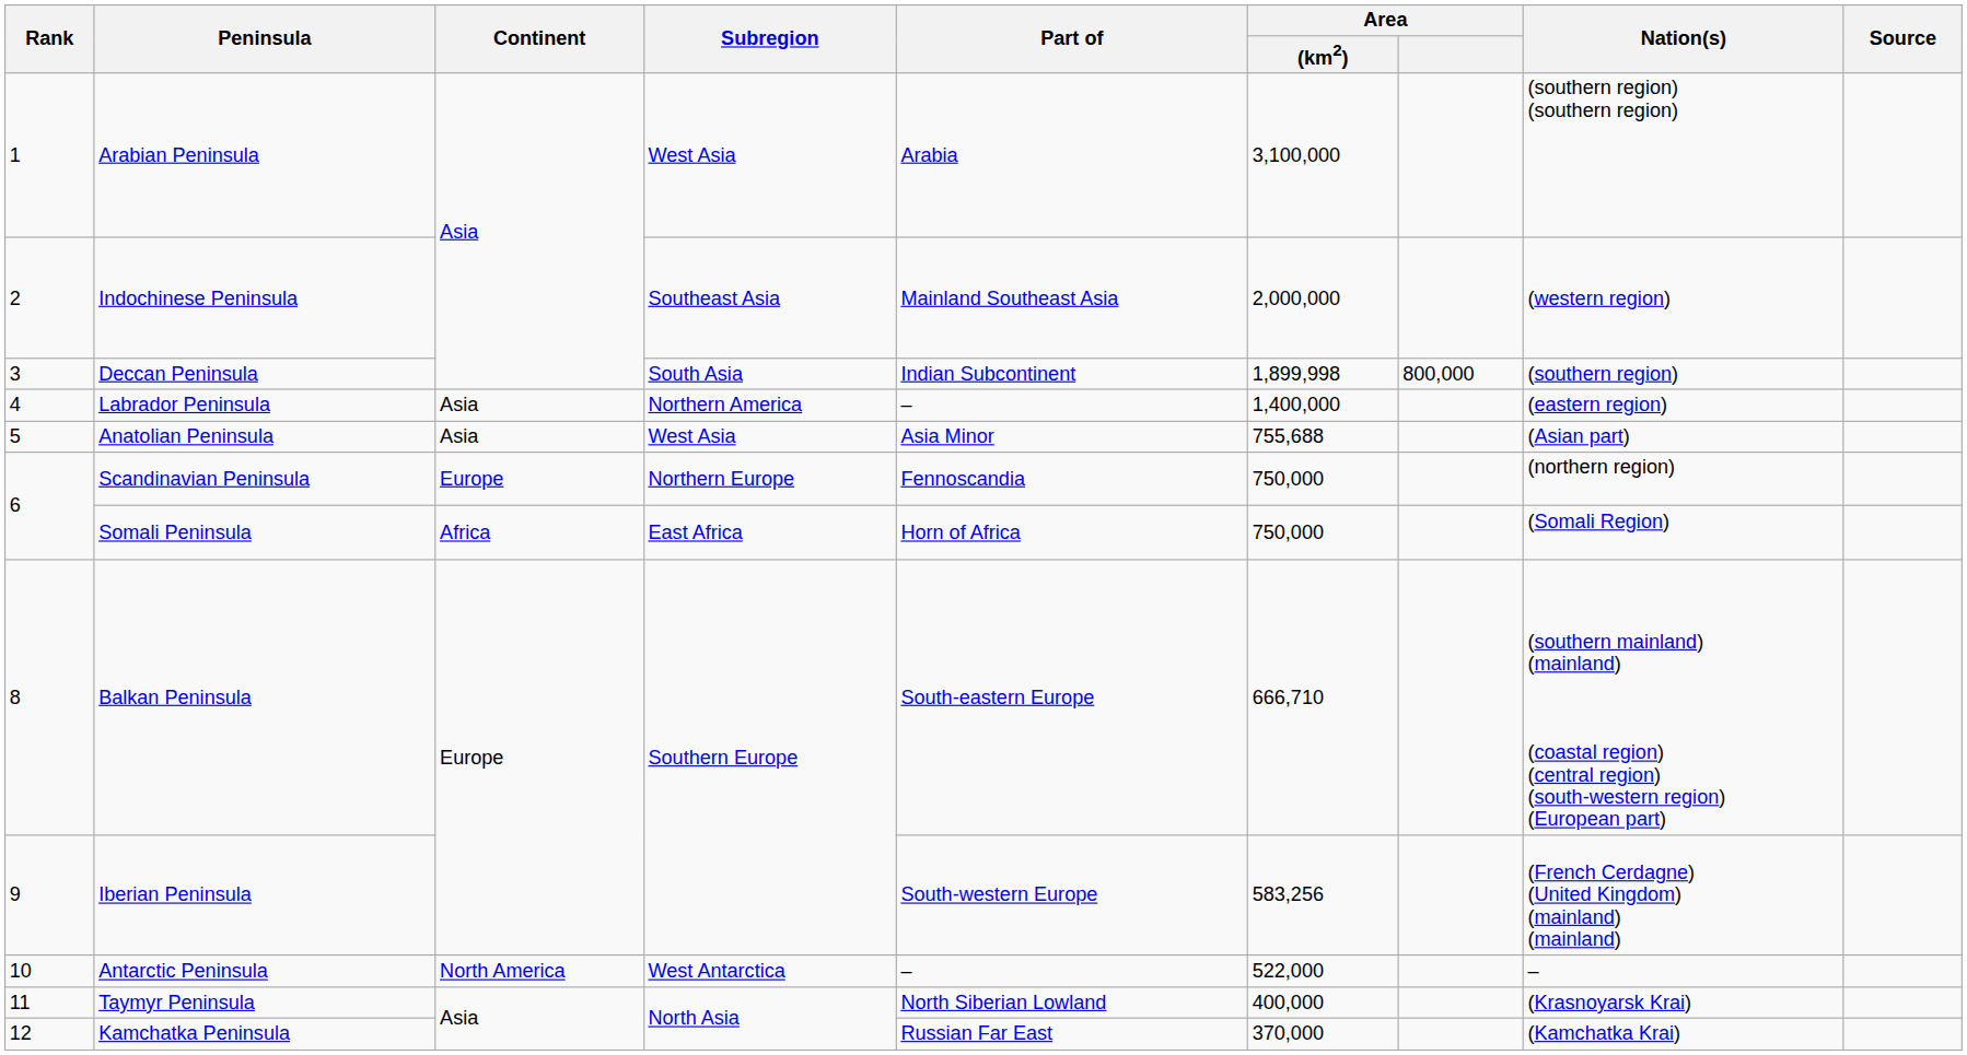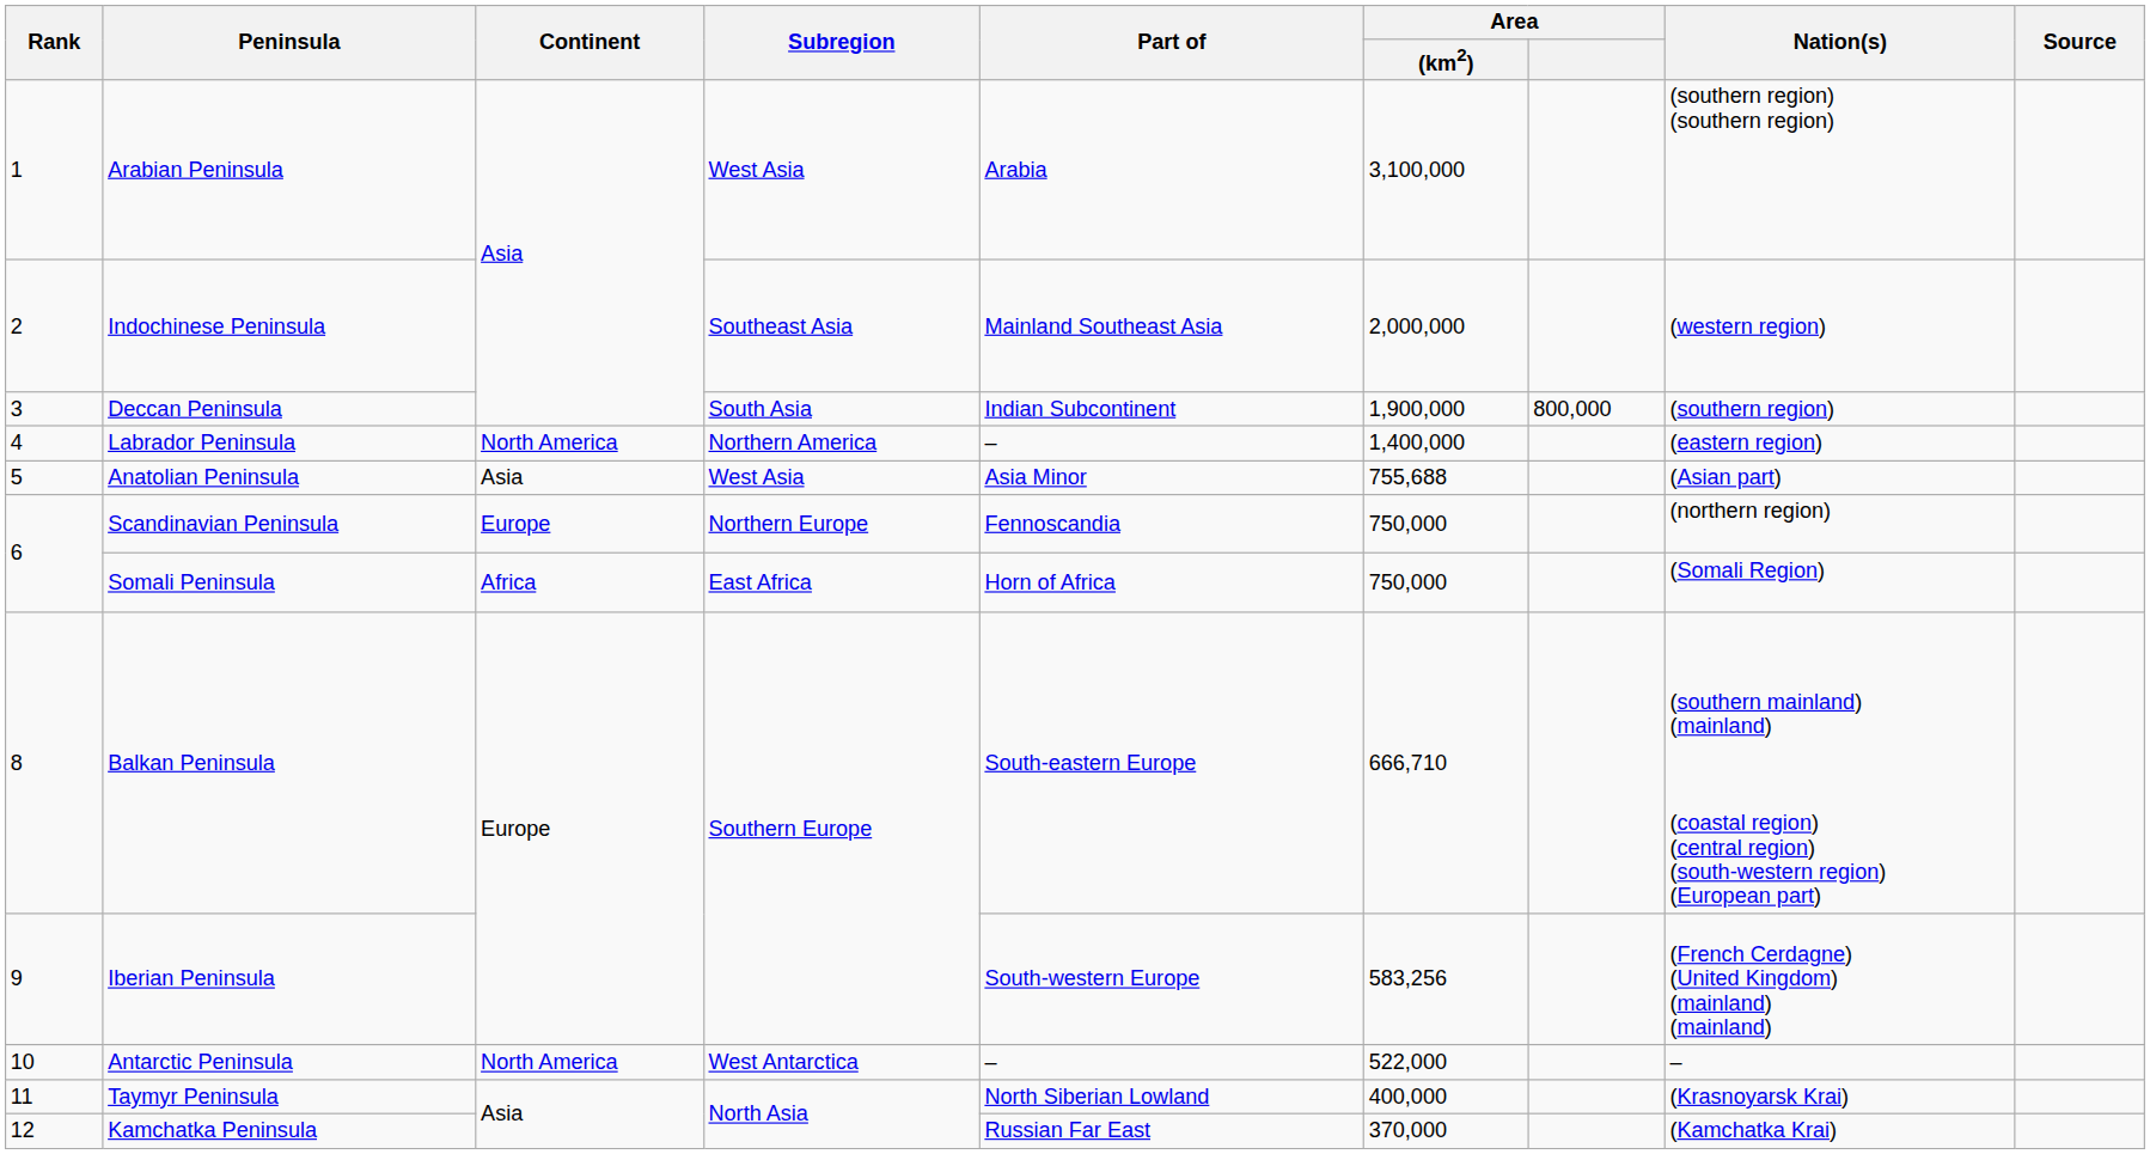 <table class="sortable wikitable" style="width:100%;">
 <tr>
 <th rowspan=2>Rank</th>
 <th rowspan=2>Peninsula</th>
 <th rowspan=2>Continent</th>
 <th rowspan=2><a href='#'>Subregion</a></th>
 <th rowspan=2>Part of</th>
 <th colspan=2>Area</th>
 <th rowspan=2>Nation(s)</th>
 <th rowspan=2>Source</th>
 </tr>
 <tr>
 <th class="unsortable">(km<sup>2</sup>)</th>
 <th class="unsortable"></th>
 </tr>
 <tr>
 <td>1</td>
 <td><a href='#'>Arabian Peninsula</a></td>
 <td rowspan="3"><a href='#'>Asia</a></td>
 <td><a href='#'>West Asia</a></td>
 <td><a href='#'>Arabia</a></td>
 <td>3,100,000</td>
 <td></td>
 <td> (southern region)<br> (southern region)<br><br><br><br><br><br></td>
 <td></td>
 </tr>
 <tr>
 <td>2</td>
 <td><a href='#'>Indochinese Peninsula</a></td>
 <td><a href='#'>Southeast Asia</a></td>
 <td><a href='#'>Mainland Southeast Asia</a></td>
 <td>2,000,000</td>
 <td></td>
 <td><br><br> (<a href='#'>western region</a>)<br><br><br></td>
 <td></td>
 </tr>
 <tr>
 <td>3</td>
 <td><a href='#'>Deccan Peninsula</a></td>
 <td><a href='#'>South Asia</a></td>
 <td><a href='#'>Indian Subcontinent</a></td>
-<td>1,899,998</td>
+<td>1,900,000</td>
 <td>800,000</td>
 <td> (<a href='#'>southern region</a>)</td>
 <td></td>
 </tr>
 <tr>
 <td>4</td>
 <td><a href='#'>Labrador Peninsula</a></td>
-<td>Asia</td>
+<td><a href='#'>North America</a></td>
 <td><a href='#'>Northern America</a></td>
 <td>–</td>
 <td>1,400,000</td>
 <td></td>
 <td> (<a href='#'>eastern region</a>)</td>
 <td></td>
 </tr>
 <tr>
 <td>5</td>
 <td><a href='#'>Anatolian Peninsula</a></td>
 <td>Asia</td>
 <td><a href='#'>West Asia</a></td>
 <td><a href='#'>Asia Minor</a></td>
 <td>755,688</td>
 <td></td>
 <td> (<a href='#'>Asian part</a>)</td>
 <td></td>
 </tr>
 <tr>
 <td rowspan=2>6</td>
 <td><a href='#'>Scandinavian Peninsula</a></td>
 <td><a href='#'>Europe</a></td>
 <td><a href='#'>Northern Europe</a></td>
 <td><a href='#'>Fennoscandia</a></td>
 <td>750,000</td>
 <td></td>
 <td> (northern region)<br><br></td>
 <td></td>
 </tr>
 <tr>
 <td><a href='#'>Somali Peninsula</a></td>
 <td><a href='#'>Africa</a></td>
 <td><a href='#'>East Africa</a></td>
 <td><a href='#'>Horn of Africa</a></td>
 <td>750,000</td>
 <td></td>
 <td> (<a href='#'>Somali Region</a>)<br><br><em></em></td>
 <td></td>
 </tr>
 <tr>
 <td>8</td>
 <td><a href='#'>Balkan Peninsula</a></td>
 <td rowspan="2">Europe</td>
 <td rowspan="2"><a href='#'>Southern Europe</a></td>
 <td><a href='#'>South-eastern Europe</a></td>
 <td>666,710</td>
 <td></td>
 <td><br><br><br> (<a href='#'>southern mainland</a>)<br> (<a href='#'>mainland</a>)<br><em></em><br><br><br> (<a href='#'>coastal region</a>)<br> (<a href='#'>central region</a>)<br> (<a href='#'>south-western region</a>)<br> (<a href='#'>European part</a>)</td>
 <td></td>
 </tr>
 <tr>
 <td>9</td>
 <td><a href='#'>Iberian Peninsula</a></td>
 <td><a href='#'>South-western Europe</a></td>
 <td>583,256</td>
 <td></td>
 <td><br> (<a href='#'>French Cerdagne</a>)<br> (<a href='#'>United Kingdom</a>)<br> (<a href='#'>mainland</a>)<br> (<a href='#'>mainland</a>)</td>
 <td></td>
 </tr>
 <tr>
 <td>10</td>
 <td><a href='#'>Antarctic Peninsula</a></td>
 <td><a href='#'>North America</a></td>
 <td><a href='#'>West Antarctica</a></td>
 <td>–</td>
 <td>522,000</td>
 <td></td>
 <td>–</td>
 <td></td>
 </tr>
 <tr>
 <td>11</td>
 <td><a href='#'>Taymyr Peninsula</a></td>
 <td rowspan="2">Asia</td>
 <td rowspan="2"><a href='#'>North Asia</a></td>
 <td><a href='#'>North Siberian Lowland</a></td>
 <td>400,000</td>
 <td></td>
 <td> (<a href='#'>Krasnoyarsk Krai</a>)</td>
 <td></td>
 </tr>
 <tr>
 <td>12</td>
 <td><a href='#'>Kamchatka Peninsula</a></td>
 <td><a href='#'>Russian Far East</a></td>
 <td>370,000</td>
 <td></td>
 <td> (<a href='#'>Kamchatka Krai</a>)</td>
 <td></td>
 </tr>
 </table>
